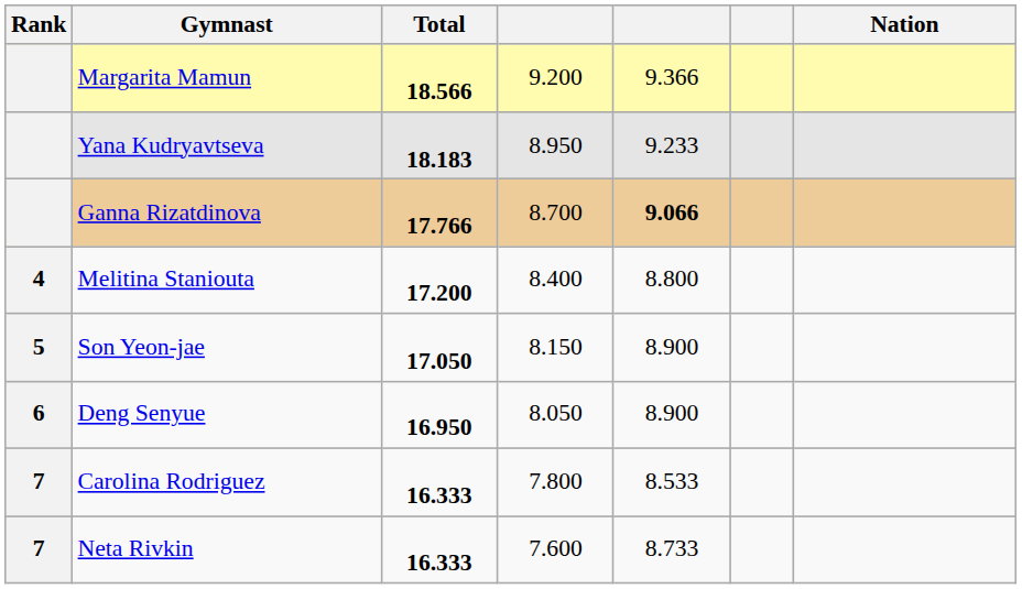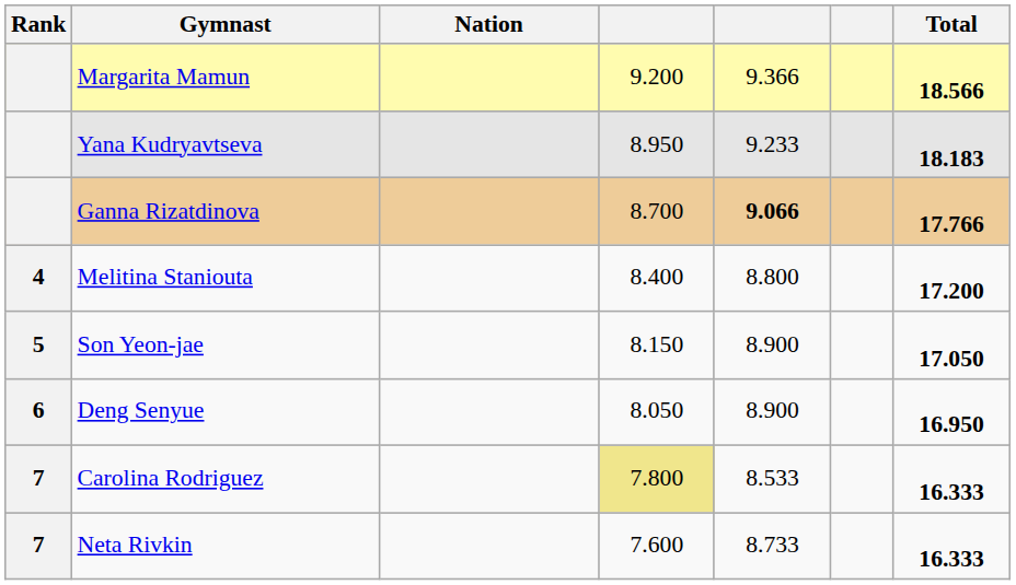 <table class="wikitable sortable" style="text-align:center; font-size:85%">
 <tr>
 <th scope="col" style="width:20px;">Rank</th>
 <th ! scope="col" style="width:170px;">Gymnast</th>
-<th ! scope="col" style="width:60px;">Total</th>
+<th ! scope="col" style="width:120px;">Nation</th>
 <th ! scope="col" style="width:60px;"></th>
 <th ! scope="col" style="width:60px;"></th>
 <th ! scope="col" style="width:30px;"></th>
-<th ! scope="col" style="width:120px;">Nation</th>
+<th ! scope="col" style="width:60px;">Total</th>
 </tr>
 <tr bgcolor=fffcaf>
 <th scope=row></th>
 <td align=left><a href='#'>Margarita Mamun</a></td>
-<td><br><strong>18.566</strong></td>
+<td style="text-align:left;"></td>
 <td>9.200</td>
 <td>9.366</td>
 <td></td>
-<td style="text-align:left;"></td>
+<td><br><strong>18.566</strong></td>
 </tr>
 <tr bgcolor=e5e5e5>
 <th scope=row></th>
 <td align=left><a href='#'>Yana Kudryavtseva</a></td>
-<td><br><strong>18.183</strong></td>
+<td style="text-align:left;"></td>
 <td>8.950</td>
 <td>9.233</td>
 <td></td>
-<td style="text-align:left;"></td>
+<td><br><strong>18.183</strong></td>
 </tr>
 <tr bgcolor=eecc99>
 <th scope=row></th>
 <td align=left><a href='#'>Ganna Rizatdinova</a></td>
-<td><br><strong>17.766</strong></td>
+<td style="text-align:left;"></td>
 <td>8.700</td>
 <td><strong>9.066</strong></td>
 <td></td>
-<td style="text-align:left;"></td>
+<td><br><strong>17.766</strong></td>
 </tr>
 <tr>
 <th scope=row>4</th>
 <td align=left><a href='#'>Melitina Staniouta</a></td>
-<td><br><strong>17.200</strong></td>
+<td style="text-align:left;"></td>
 <td>8.400</td>
 <td>8.800</td>
 <td></td>
-<td style="text-align:left;"></td>
+<td><br><strong>17.200</strong></td>
 </tr>
 <tr>
 <th scope=row>5</th>
 <td align=left><a href='#'>Son Yeon-jae</a></td>
-<td><br><strong>17.050</strong></td>
+<td style="text-align:left;"></td>
 <td>8.150</td>
 <td>8.900</td>
 <td></td>
-<td style="text-align:left;"></td>
+<td><br><strong>17.050</strong></td>
 </tr>
 <tr>
 <th scope=row>6</th>
 <td align=left><a href='#'>Deng Senyue</a></td>
-<td><br><strong>16.950</strong></td>
+<td style="text-align:left;"></td>
 <td>8.050</td>
 <td>8.900</td>
 <td></td>
-<td style="text-align:left;"></td>
+<td><br><strong>16.950</strong></td>
 </tr>
 <tr>
 <th scope=row>7</th>
 <td align=left><a href='#'>Carolina Rodriguez</a></td>
-<td><br><strong>16.333</strong></td>
-<td>7.800</td>
+<td style="text-align:left;"></td>
+<td style="background: khaki;">7.800</td>
 <td>8.533</td>
 <td></td>
-<td style="text-align:left;"></td>
+<td><br><strong>16.333</strong></td>
 </tr>
 <tr>
 <th scope=row>7</th>
 <td align=left><a href='#'>Neta Rivkin</a></td>
-<td><br><strong>16.333</strong></td>
+<td style="text-align:left;"></td>
 <td>7.600</td>
 <td>8.733</td>
 <td></td>
-<td style="text-align:left;"></td>
+<td><br><strong>16.333</strong></td>
 </tr>
 </table>
